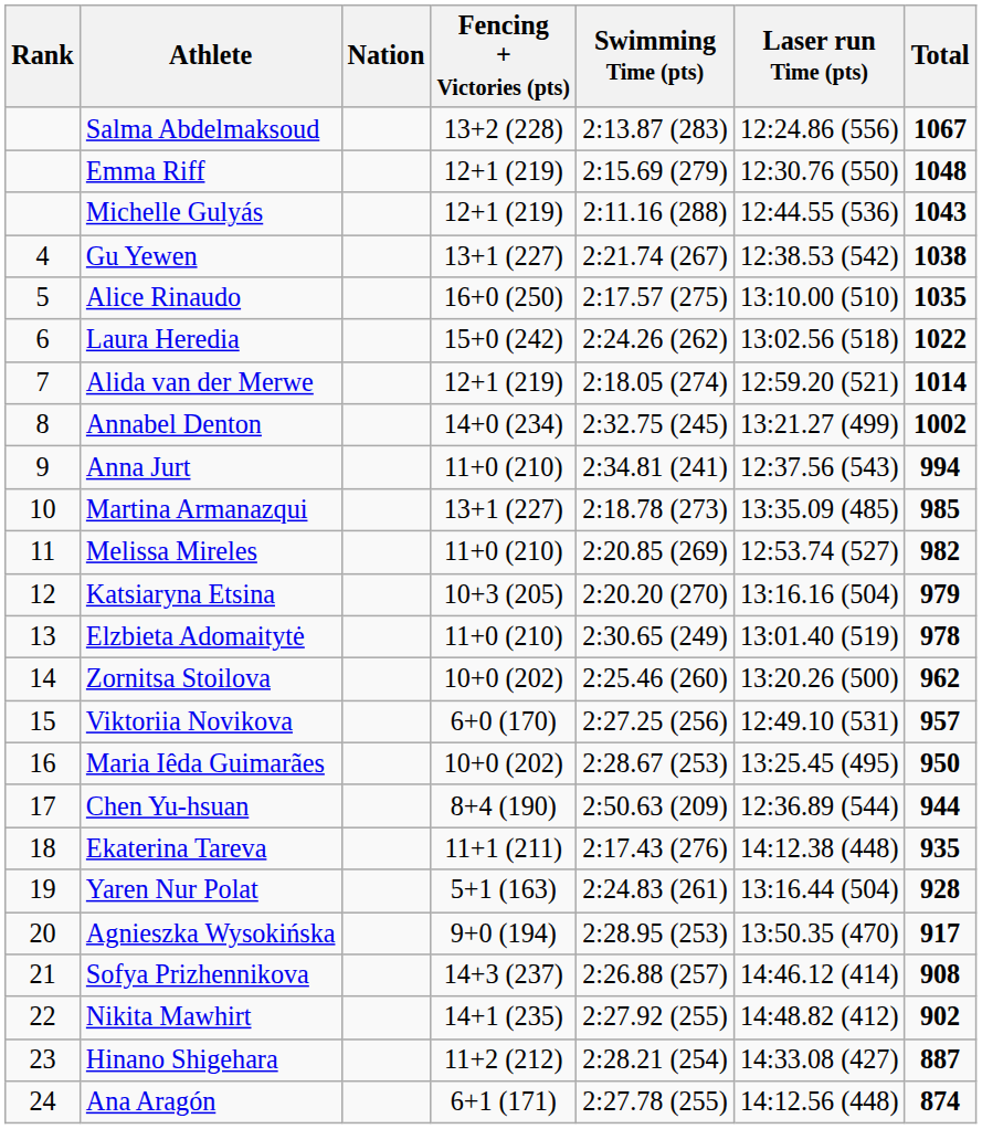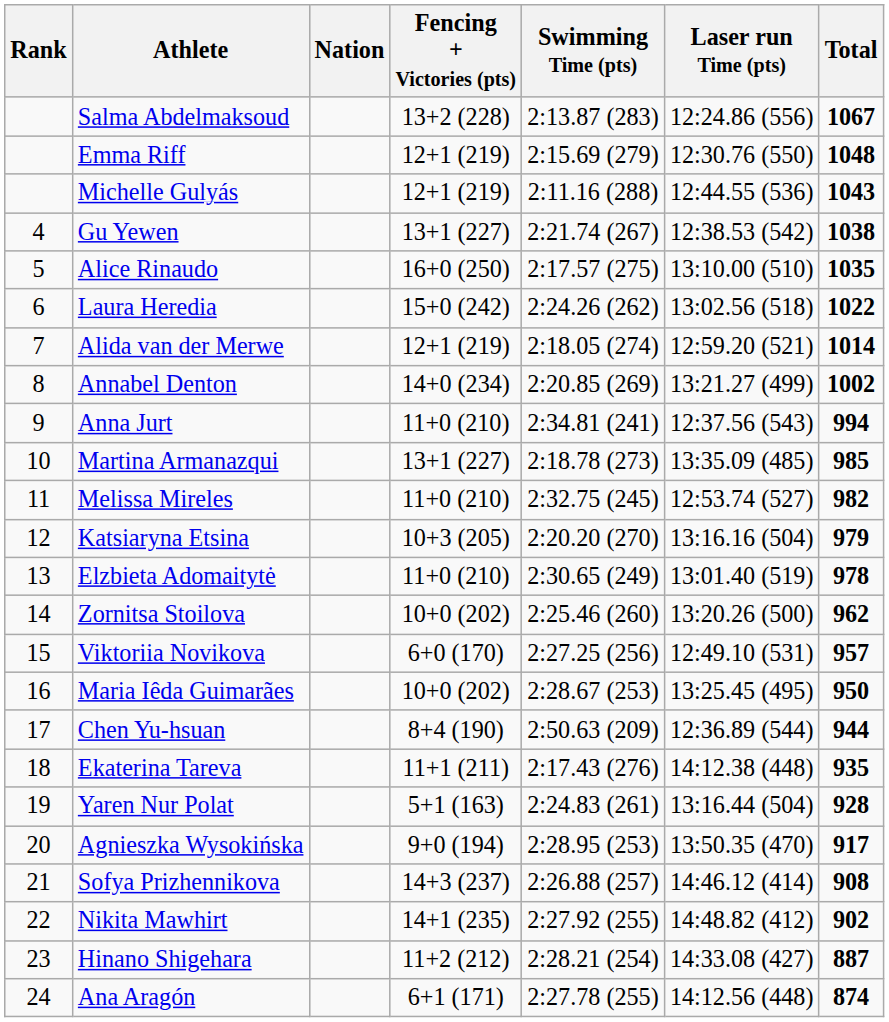 <table style="text-align:center" class="wikitable sortable">
 <tr>
 <th>Rank</th>
 <th>Athlete</th>
 <th>Nation</th>
 <th>Fencing<br>+<br><small>Victories (pts)</small></th>
 <th>Swimming<br><small>Time (pts)</small></th>
 <th>Laser run<br><small>Time (pts)</small></th>
 <th>Total</th>
 </tr>
 <tr>
 <td></td>
 <td align=left><a href='#'>Salma Abdelmaksoud</a></td>
 <td align=left></td>
 <td>13+2 (228)</td>
 <td>2:13.87 (283)</td>
 <td>12:24.86 (556)</td>
 <td><strong>1067</strong></td>
 </tr>
 <tr>
 <td></td>
 <td align=left><a href='#'>Emma Riff</a></td>
 <td align=left></td>
 <td>12+1 (219)</td>
 <td>2:15.69 (279)</td>
 <td>12:30.76 (550)</td>
 <td><strong>1048</strong></td>
 </tr>
 <tr>
 <td></td>
 <td align=left><a href='#'>Michelle Gulyás</a></td>
 <td align=left></td>
 <td>12+1 (219)</td>
 <td>2:11.16 (288)</td>
 <td>12:44.55 (536)</td>
 <td><strong>1043</strong></td>
 </tr>
 <tr>
 <td>4</td>
 <td align=left><a href='#'>Gu Yewen</a></td>
 <td align=left></td>
 <td>13+1 (227)</td>
 <td>2:21.74 (267)</td>
 <td>12:38.53 (542)</td>
 <td><strong>1038</strong></td>
 </tr>
 <tr>
 <td>5</td>
 <td align=left><a href='#'>Alice Rinaudo</a></td>
 <td align=left></td>
 <td>16+0 (250)</td>
 <td>2:17.57 (275)</td>
 <td>13:10.00 (510)</td>
 <td><strong>1035</strong></td>
 </tr>
 <tr>
 <td>6</td>
 <td align=left><a href='#'>Laura Heredia</a></td>
 <td align=left></td>
 <td>15+0 (242)</td>
 <td>2:24.26 (262)</td>
 <td>13:02.56 (518)</td>
 <td><strong>1022</strong></td>
 </tr>
 <tr>
 <td>7</td>
 <td align=left><a href='#'>Alida van der Merwe</a></td>
 <td align=left></td>
 <td>12+1 (219)</td>
 <td>2:18.05 (274)</td>
 <td>12:59.20 (521)</td>
 <td><strong>1014</strong></td>
 </tr>
 <tr>
 <td>8</td>
 <td align=left><a href='#'>Annabel Denton</a></td>
 <td align=left></td>
 <td>14+0 (234)</td>
-<td>2:32.75 (245)</td>
+<td>2:20.85 (269)</td>
 <td>13:21.27 (499)</td>
 <td><strong>1002</strong></td>
 </tr>
 <tr>
 <td>9</td>
 <td align=left><a href='#'>Anna Jurt</a></td>
 <td align=left></td>
 <td>11+0 (210)</td>
 <td>2:34.81 (241)</td>
 <td>12:37.56 (543)</td>
 <td><strong>994</strong></td>
 </tr>
 <tr>
 <td>10</td>
 <td align=left><a href='#'>Martina Armanazqui</a></td>
 <td align=left></td>
 <td>13+1 (227)</td>
 <td>2:18.78 (273)</td>
 <td>13:35.09 (485)</td>
 <td><strong>985</strong></td>
 </tr>
 <tr>
 <td>11</td>
 <td align=left><a href='#'>Melissa Mireles</a></td>
 <td align=left></td>
 <td>11+0 (210)</td>
-<td>2:20.85 (269)</td>
+<td>2:32.75 (245)</td>
 <td>12:53.74 (527)</td>
 <td><strong>982</strong></td>
 </tr>
 <tr>
 <td>12</td>
 <td align=left><a href='#'>Katsiaryna Etsina</a></td>
 <td align=left></td>
 <td>10+3 (205)</td>
 <td>2:20.20 (270)</td>
 <td>13:16.16 (504)</td>
 <td><strong>979</strong></td>
 </tr>
 <tr>
 <td>13</td>
 <td align=left><a href='#'>Elzbieta Adomaitytė</a></td>
 <td align=left></td>
 <td>11+0 (210)</td>
 <td>2:30.65 (249)</td>
 <td>13:01.40 (519)</td>
 <td><strong>978</strong></td>
 </tr>
 <tr>
 <td>14</td>
 <td align=left><a href='#'>Zornitsa Stoilova</a></td>
 <td align=left></td>
 <td>10+0 (202)</td>
 <td>2:25.46 (260)</td>
 <td>13:20.26 (500)</td>
 <td><strong>962</strong></td>
 </tr>
 <tr>
 <td>15</td>
 <td align=left><a href='#'>Viktoriia Novikova</a></td>
 <td align=left></td>
 <td>6+0 (170)</td>
 <td>2:27.25 (256)</td>
 <td>12:49.10 (531)</td>
 <td><strong>957</strong></td>
 </tr>
 <tr>
 <td>16</td>
 <td align=left><a href='#'>Maria Iêda Guimarães</a></td>
 <td align=left></td>
 <td>10+0 (202)</td>
 <td>2:28.67 (253)</td>
 <td>13:25.45 (495)</td>
 <td><strong>950</strong></td>
 </tr>
 <tr>
 <td>17</td>
 <td align=left><a href='#'>Chen Yu-hsuan</a></td>
 <td align=left></td>
 <td>8+4 (190)</td>
 <td>2:50.63 (209)</td>
 <td>12:36.89 (544)</td>
 <td><strong>944</strong></td>
 </tr>
 <tr>
 <td>18</td>
 <td align=left><a href='#'>Ekaterina Tareva</a></td>
 <td align=left></td>
 <td>11+1 (211)</td>
 <td>2:17.43 (276)</td>
 <td>14:12.38 (448)</td>
 <td><strong>935</strong></td>
 </tr>
 <tr>
 <td>19</td>
 <td align=left><a href='#'>Yaren Nur Polat</a></td>
 <td align=left></td>
 <td>5+1 (163)</td>
 <td>2:24.83 (261)</td>
 <td>13:16.44 (504)</td>
 <td><strong>928</strong></td>
 </tr>
 <tr>
 <td>20</td>
 <td align=left><a href='#'>Agnieszka Wysokińska</a></td>
 <td align=left></td>
 <td>9+0 (194)</td>
 <td>2:28.95 (253)</td>
 <td>13:50.35 (470)</td>
 <td><strong>917</strong></td>
 </tr>
 <tr>
 <td>21</td>
 <td align=left><a href='#'>Sofya Prizhennikova</a></td>
 <td align=left></td>
 <td>14+3 (237)</td>
 <td>2:26.88 (257)</td>
 <td>14:46.12 (414)</td>
 <td><strong>908</strong></td>
 </tr>
 <tr>
 <td>22</td>
 <td align=left><a href='#'>Nikita Mawhirt</a></td>
 <td align=left></td>
 <td>14+1 (235)</td>
 <td>2:27.92 (255)</td>
 <td>14:48.82 (412)</td>
 <td><strong>902</strong></td>
 </tr>
 <tr>
 <td>23</td>
 <td align=left><a href='#'>Hinano Shigehara</a></td>
 <td align=left></td>
 <td>11+2 (212)</td>
 <td>2:28.21 (254)</td>
 <td>14:33.08 (427)</td>
 <td><strong>887</strong></td>
 </tr>
 <tr>
 <td>24</td>
 <td align=left><a href='#'>Ana Aragón</a></td>
 <td align=left></td>
 <td>6+1 (171)</td>
 <td>2:27.78 (255)</td>
 <td>14:12.56 (448)</td>
 <td><strong>874</strong></td>
 </tr>
 </table>
